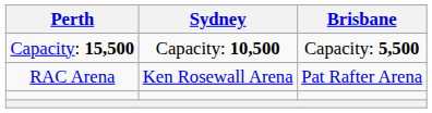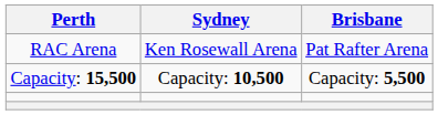 <table class="wikitable" style="text-align:center;margin: 1em auto;">
 <tr>
 <th><a href='#'>Perth</a></th>
 <th><a href='#'>Sydney</a></th>
 <th><a href='#'>Brisbane</a></th>
 </tr>
 <tr>
+<td><a href='#'>RAC Arena</a></td>
+<td><a href='#'>Ken Rosewall Arena</a></td>
+<td><a href='#'>Pat Rafter Arena</a></td>
+</tr>
+<tr>
 <td><a href='#'>Capacity</a>: <strong>15,500</strong></td>
 <td>Capacity: <strong>10,500</strong></td>
 <td>Capacity: <strong>5,500</strong></td>
-</tr>
-<tr>
-<td><a href='#'>RAC Arena</a></td>
-<td><a href='#'>Ken Rosewall Arena</a></td>
-<td><a href='#'>Pat Rafter Arena</a></td>
 </tr>
 <tr>
 <td></td>
 <td></td>
 <td></td>
 </tr>
 <tr>
 <th colspan=3></th>
 </tr>
 </table>
